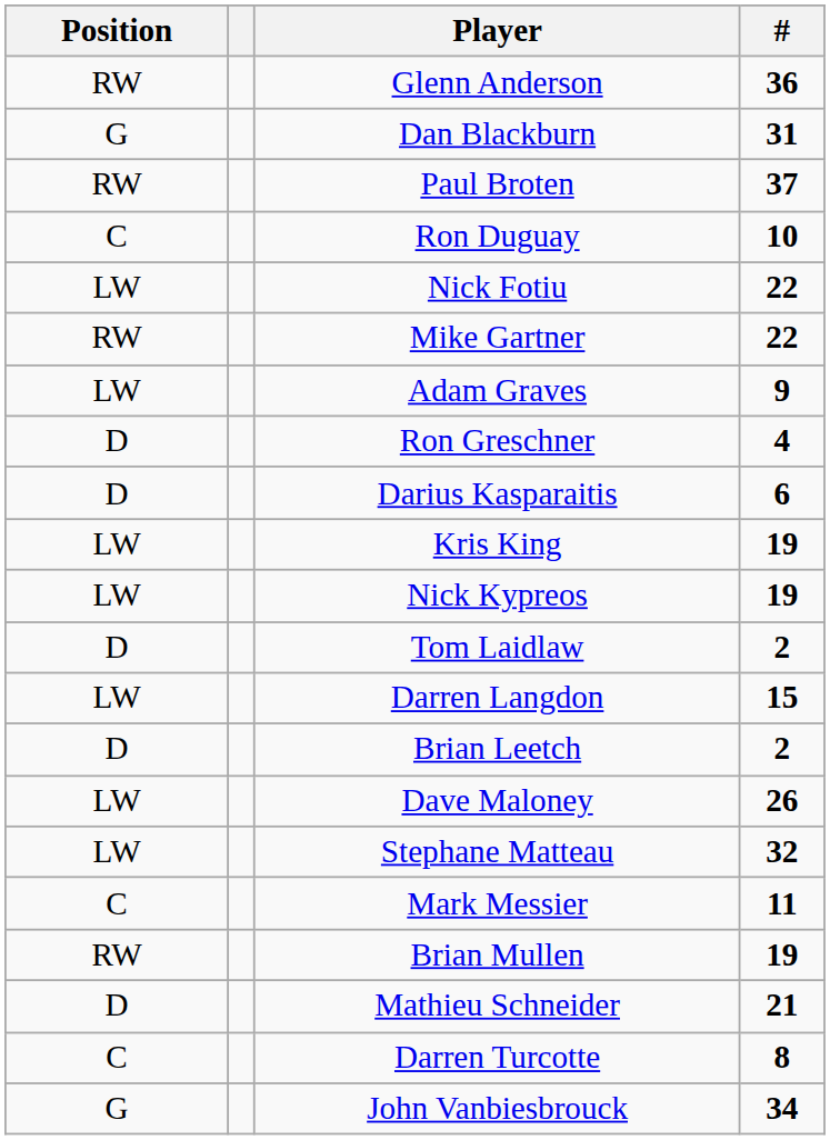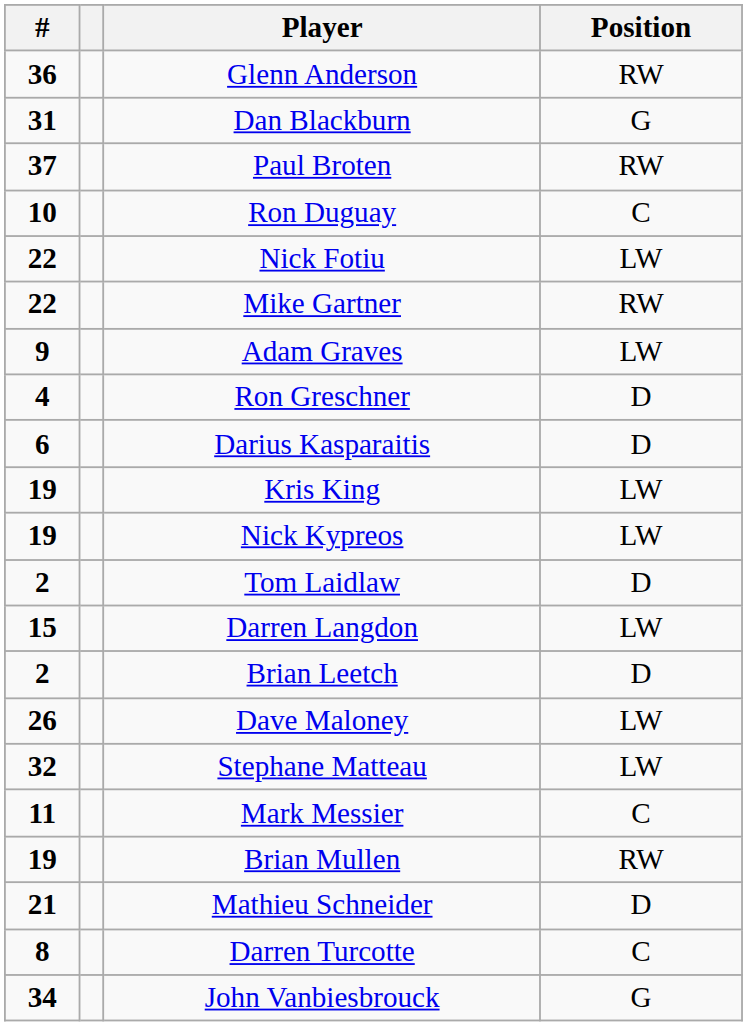 <table class="wikitable" style="width:65%; text-align:center;">
 <tr>
-<th>Position</th>
+<th>#</th>
 <th></th>
 <th>Player</th>
-<th>#</th>
+<th>Position</th>
 </tr>
 <tr>
-<td>RW</td>
+<td><strong>36</strong></td>
 <td></td>
 <td><a href='#'>Glenn Anderson</a></td>
-<td><strong>36</strong></td>
+<td>RW</td>
 </tr>
 <tr>
-<td>G</td>
+<td><strong>31</strong></td>
 <td></td>
 <td><a href='#'>Dan Blackburn</a></td>
-<td><strong>31</strong></td>
+<td>G</td>
 </tr>
 <tr>
-<td>RW</td>
+<td><strong>37</strong></td>
 <td></td>
 <td><a href='#'>Paul Broten</a></td>
-<td><strong>37</strong></td>
+<td>RW</td>
 </tr>
 <tr>
-<td>C</td>
+<td><strong>10</strong></td>
 <td></td>
 <td><a href='#'>Ron Duguay</a></td>
-<td><strong>10</strong></td>
+<td>C</td>
 </tr>
 <tr>
-<td>LW</td>
+<td><strong>22</strong></td>
 <td></td>
 <td><a href='#'>Nick Fotiu</a></td>
-<td><strong>22</strong></td>
+<td>LW</td>
 </tr>
 <tr>
-<td>RW</td>
+<td><strong>22</strong></td>
 <td></td>
 <td><a href='#'>Mike Gartner</a></td>
-<td><strong>22</strong></td>
+<td>RW</td>
 </tr>
 <tr>
-<td>LW</td>
+<td><strong>9</strong></td>
 <td></td>
 <td><a href='#'>Adam Graves</a></td>
-<td><strong>9</strong></td>
+<td>LW</td>
 </tr>
 <tr>
-<td>D</td>
+<td><strong>4</strong></td>
 <td></td>
 <td><a href='#'>Ron Greschner</a></td>
-<td><strong>4</strong></td>
+<td>D</td>
 </tr>
 <tr>
-<td>D</td>
+<td><strong>6</strong></td>
 <td></td>
 <td><a href='#'>Darius Kasparaitis</a></td>
-<td><strong>6</strong></td>
+<td>D</td>
 </tr>
 <tr>
-<td>LW</td>
+<td><strong>19</strong></td>
 <td></td>
 <td><a href='#'>Kris King</a></td>
-<td><strong>19</strong></td>
+<td>LW</td>
 </tr>
 <tr>
-<td>LW</td>
+<td><strong>19</strong></td>
 <td></td>
 <td><a href='#'>Nick Kypreos</a></td>
-<td><strong>19</strong></td>
+<td>LW</td>
 </tr>
 <tr>
-<td>D</td>
+<td><strong>2</strong></td>
 <td></td>
 <td><a href='#'>Tom Laidlaw</a></td>
-<td><strong>2</strong></td>
+<td>D</td>
 </tr>
 <tr>
-<td>LW</td>
+<td><strong>15</strong></td>
 <td></td>
 <td><a href='#'>Darren Langdon</a></td>
-<td><strong>15</strong></td>
+<td>LW</td>
 </tr>
 <tr>
-<td>D</td>
+<td><strong>2</strong></td>
 <td></td>
 <td><a href='#'>Brian Leetch</a></td>
-<td><strong>2</strong></td>
+<td>D</td>
 </tr>
 <tr>
-<td>LW</td>
+<td><strong>26</strong></td>
 <td></td>
 <td><a href='#'>Dave Maloney</a></td>
-<td><strong>26</strong></td>
+<td>LW</td>
 </tr>
 <tr>
-<td>LW</td>
+<td><strong>32</strong></td>
 <td></td>
 <td><a href='#'>Stephane Matteau</a></td>
-<td><strong>32</strong></td>
+<td>LW</td>
 </tr>
 <tr>
-<td>C</td>
+<td><strong>11</strong></td>
 <td></td>
 <td><a href='#'>Mark Messier</a></td>
-<td><strong>11</strong></td>
+<td>C</td>
 </tr>
 <tr>
-<td>RW</td>
+<td><strong>19</strong></td>
 <td></td>
 <td><a href='#'>Brian Mullen</a></td>
-<td><strong>19</strong></td>
+<td>RW</td>
 </tr>
 <tr>
-<td>D</td>
+<td><strong>21</strong></td>
 <td></td>
 <td><a href='#'>Mathieu Schneider</a></td>
-<td><strong>21</strong></td>
+<td>D</td>
 </tr>
 <tr>
-<td>C</td>
+<td><strong>8</strong></td>
 <td></td>
 <td><a href='#'>Darren Turcotte</a></td>
-<td><strong>8</strong></td>
+<td>C</td>
 </tr>
 <tr>
-<td>G</td>
+<td><strong>34</strong></td>
 <td></td>
 <td><a href='#'>John Vanbiesbrouck</a></td>
-<td><strong>34</strong></td>
+<td>G</td>
 </tr>
 </table>
